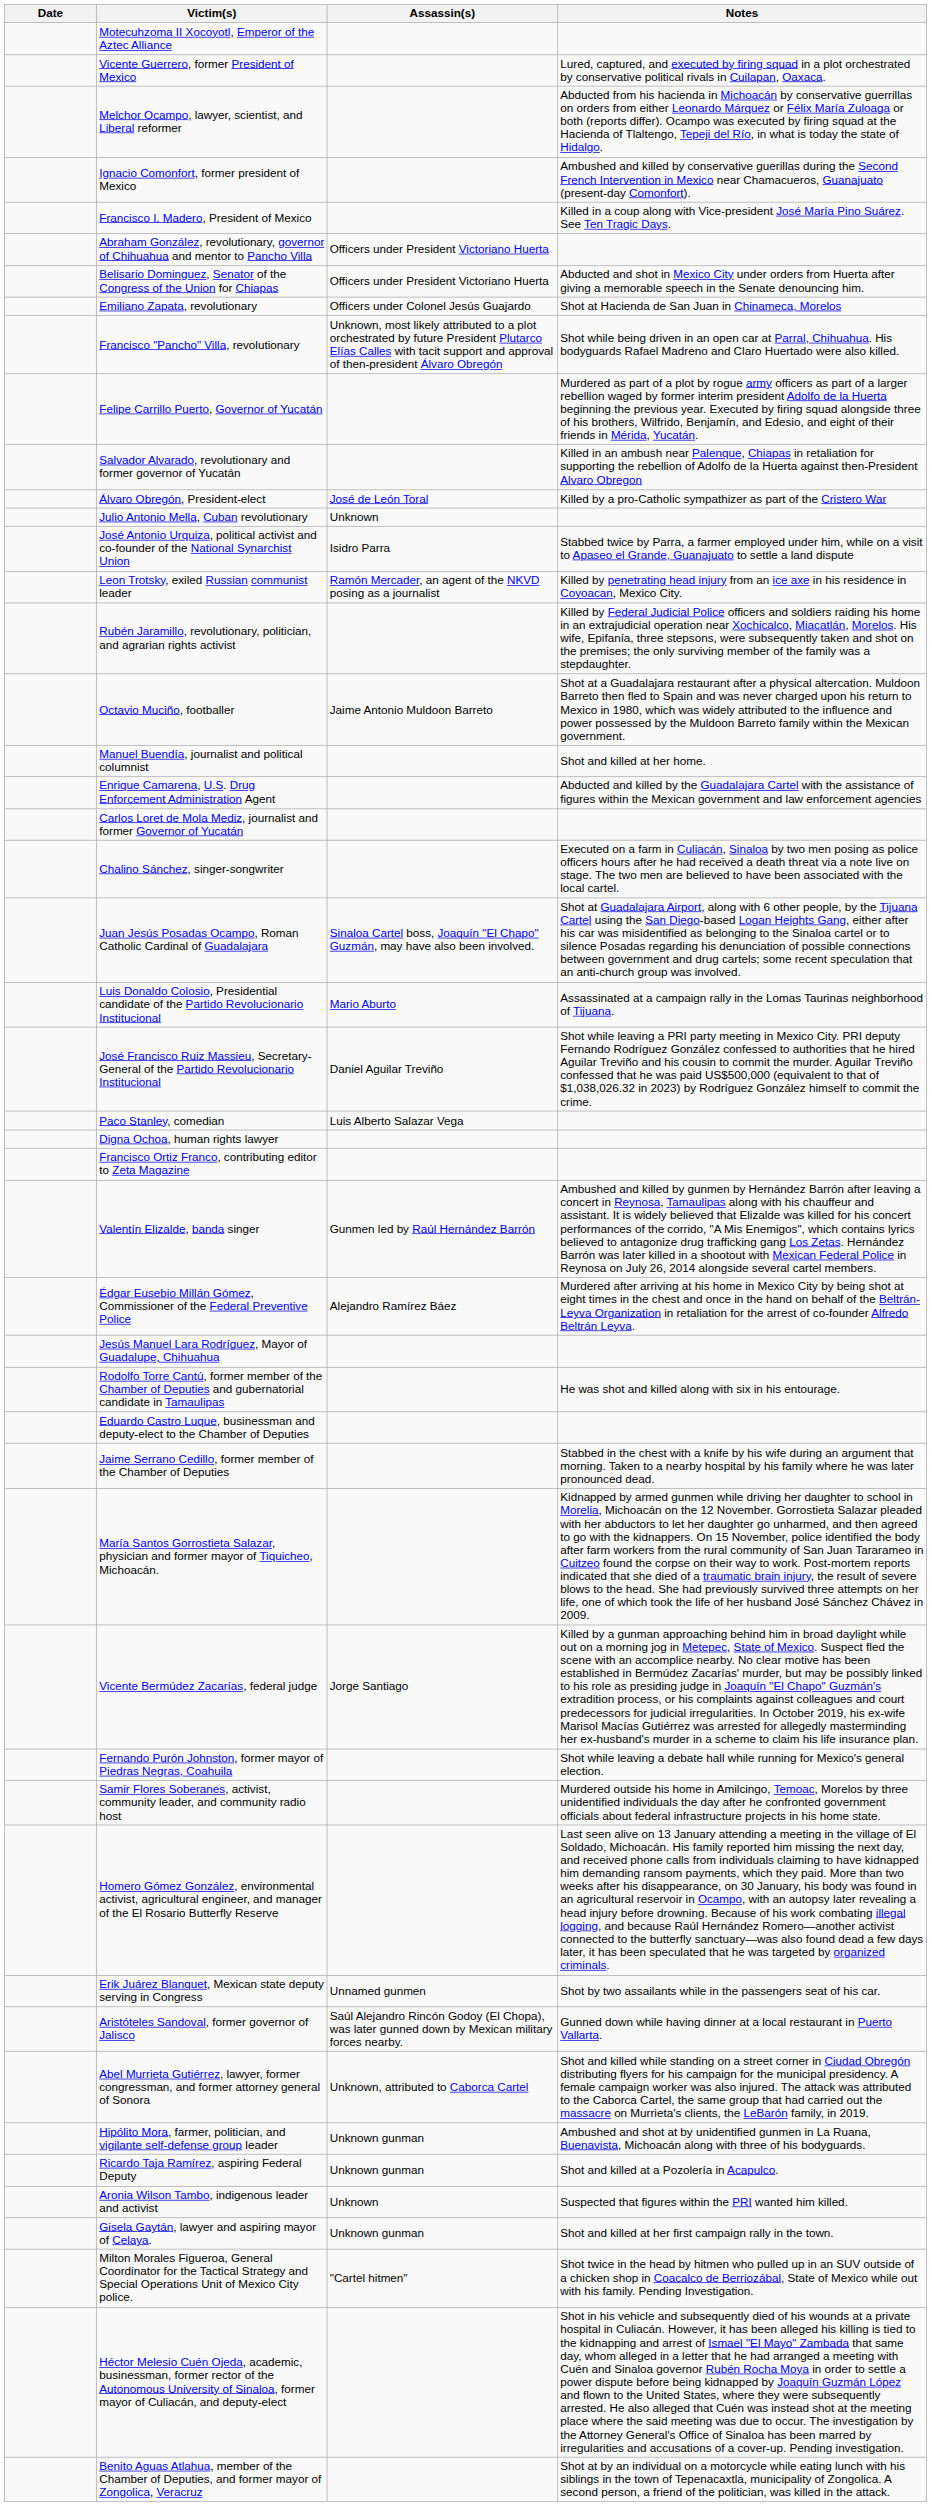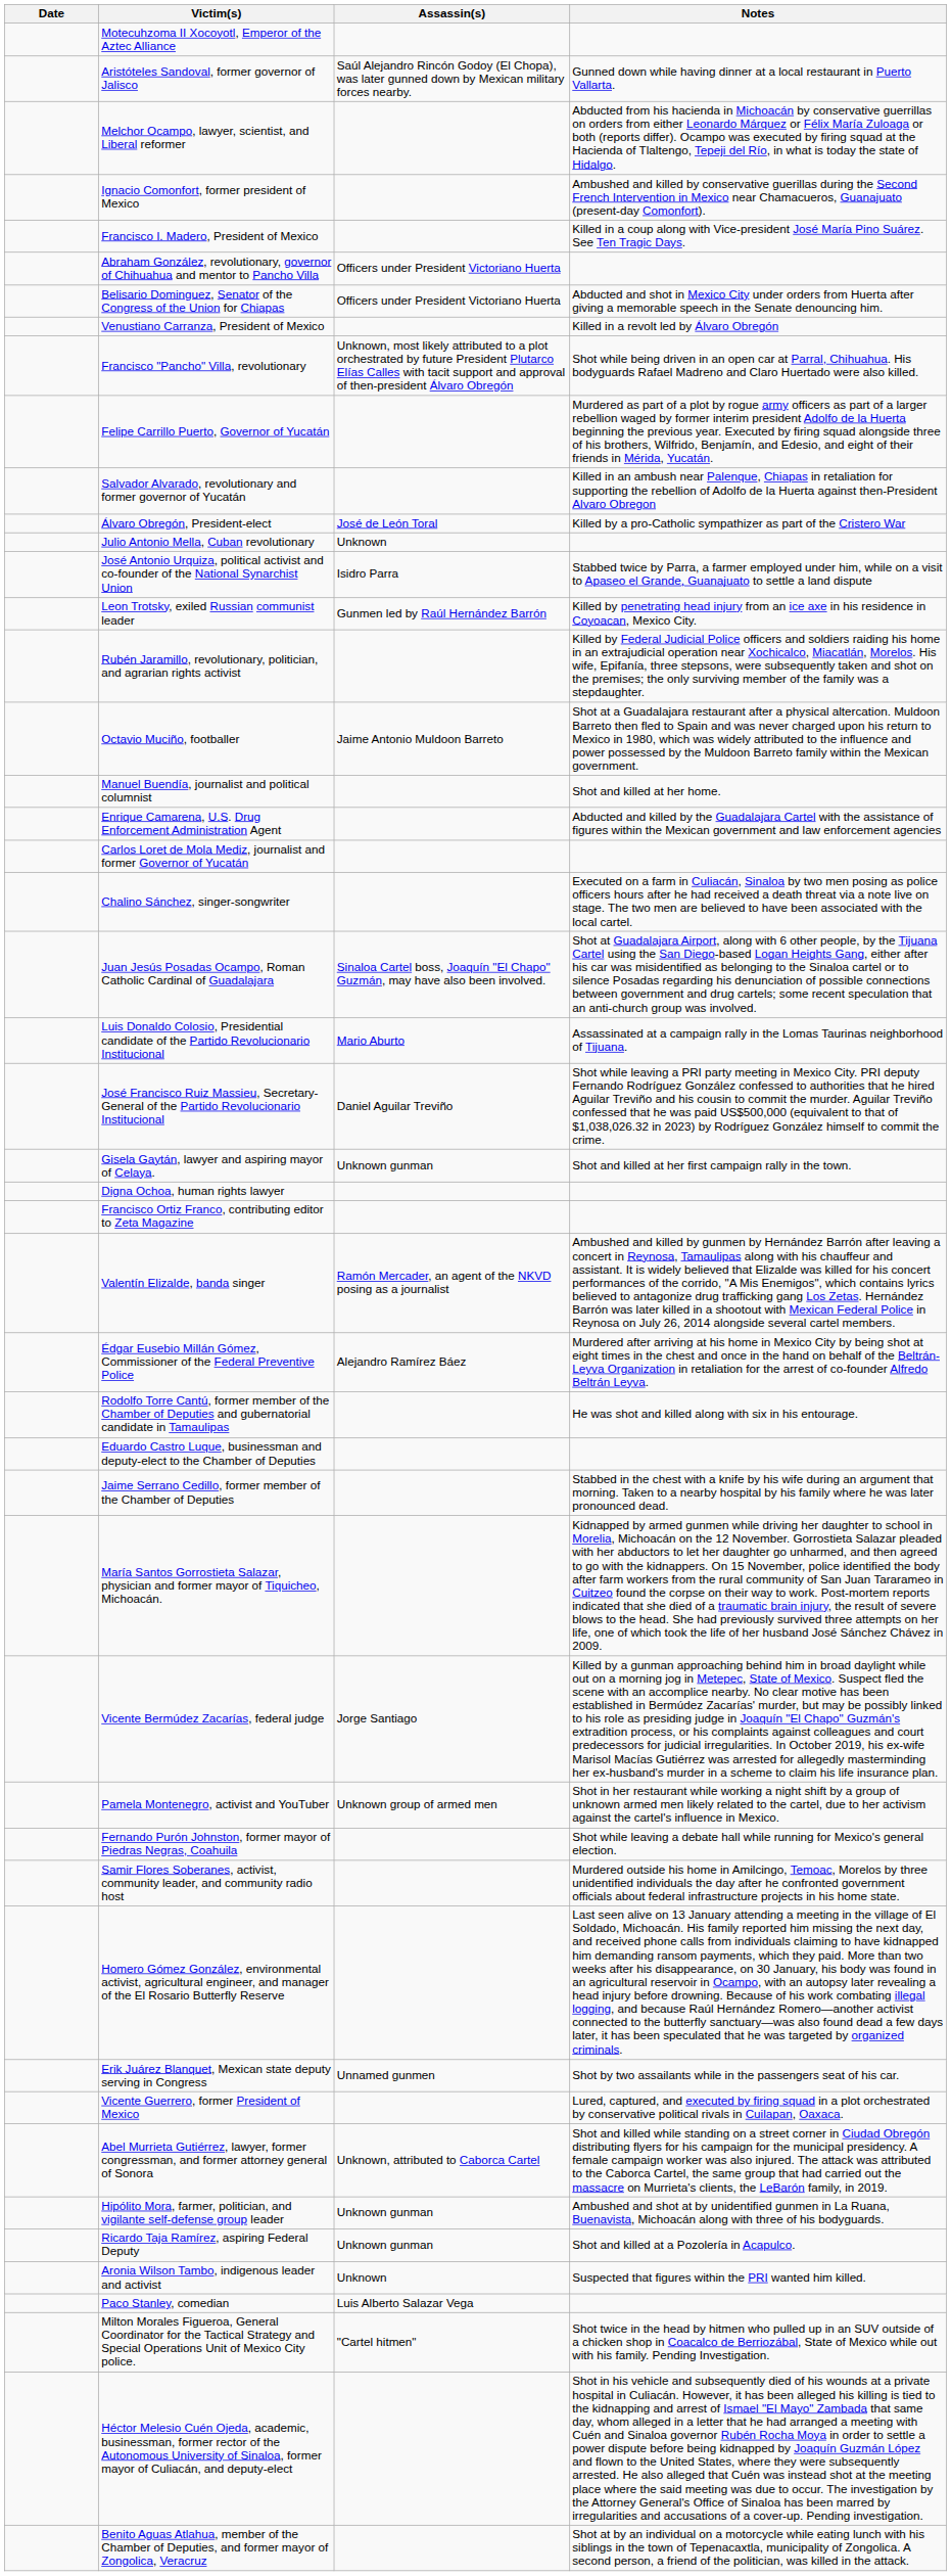 <table class="wikitable sortable sticky-header" style="width:100%">
 <tr>
 <th style="width:10%">Date</th>
 <th style="width:25%">Victim(s)</th>
 <th style="width:25%">Assassin(s)</th>
 <th style="width:40%">Notes</th>
 </tr>
 <tr>
 <td></td>
 <td><a href='#'>Motecuhzoma II Xocoyotl</a>, <a href='#'>Emperor of the Aztec Alliance</a></td>
 <td></td>
 <td></td>
 </tr>
 <tr>
 <td></td>
-<td><a href='#'>Vicente Guerrero</a>, former <a href='#'>President of Mexico</a></td>
-<td></td>
-<td>Lured, captured, and <a href='#'>executed by firing squad</a> in a plot orchestrated by conservative political rivals in <a href='#'>Cuilapan</a>, <a href='#'>Oaxaca</a>.</td>
+<td><a href='#'>Aristóteles Sandoval</a>, former governor of <a href='#'>Jalisco</a></td>
+<td>Saúl Alejandro Rincón Godoy (El Chopa), was later gunned down by Mexican military forces nearby.</td>
+<td>Gunned down while having dinner at a local restaurant in <a href='#'>Puerto Vallarta</a>.</td>
 </tr>
 <tr>
 <td></td>
 <td><a href='#'>Melchor Ocampo</a>, lawyer, scientist, and <a href='#'>Liberal</a> reformer</td>
 <td></td>
 <td>Abducted from his hacienda in <a href='#'>Michoacán</a> by conservative guerrillas on orders from either <a href='#'>Leonardo Márquez</a> or <a href='#'>Félix María Zuloaga</a> or both (reports differ). Ocampo was executed by firing squad at the Hacienda of Tlaltengo, <a href='#'>Tepeji del Río</a>, in what is today the state of <a href='#'>Hidalgo</a>.</td>
 </tr>
 <tr>
 <td></td>
 <td><a href='#'>Ignacio Comonfort</a>, former president of Mexico</td>
 <td></td>
 <td>Ambushed and killed by conservative guerillas during the <a href='#'>Second French Intervention in Mexico</a> near Chamacueros, <a href='#'>Guanajuato</a> (present-day <a href='#'>Comonfort</a>).</td>
 </tr>
 <tr>
 <td></td>
 <td><a href='#'>Francisco I. Madero</a>, President of Mexico</td>
 <td></td>
 <td>Killed in a coup along with Vice-president <a href='#'>José María Pino Suárez</a>. See <a href='#'>Ten Tragic Days</a>.</td>
 </tr>
 <tr>
 <td></td>
 <td><a href='#'>Abraham González</a>, revolutionary, <a href='#'>governor of Chihuahua</a> and mentor to <a href='#'>Pancho Villa</a></td>
 <td>Officers under President <a href='#'>Victoriano Huerta</a></td>
 <td></td>
 </tr>
 <tr>
 <td></td>
 <td><a href='#'>Belisario Dominguez</a>, <a href='#'>Senator</a> of the <a href='#'>Congress of the Union</a> for <a href='#'>Chiapas</a></td>
 <td>Officers under President Victoriano Huerta</td>
 <td>Abducted and shot in <a href='#'>Mexico City</a> under orders from Huerta after giving a memorable speech in the Senate denouncing him.</td>
 </tr>
 <tr>
 <td></td>
-<td><a href='#'>Emiliano Zapata</a>, revolutionary</td>
-<td>Officers under Colonel Jesús Guajardo</td>
-<td>Shot at Hacienda de San Juan in <a href='#'>Chinameca, Morelos</a></td>
+<td><a href='#'>Venustiano Carranza</a>, President of Mexico</td>
+<td></td>
+<td>Killed in a revolt led by <a href='#'>Álvaro Obregón</a></td>
 </tr>
 <tr>
 <td></td>
 <td><a href='#'>Francisco "Pancho" Villa</a>, revolutionary</td>
 <td>Unknown, most likely attributed to a plot orchestrated by future President <a href='#'>Plutarco Elías Calles</a> with tacit support and approval of then-president <a href='#'>Álvaro Obregón</a></td>
 <td>Shot while being driven in an open car at <a href='#'>Parral, Chihuahua</a>. His bodyguards Rafael Madreno and Claro Huertado were also killed.</td>
 </tr>
 <tr>
 <td></td>
 <td><a href='#'>Felipe Carrillo Puerto</a>, <a href='#'>Governor of Yucatán</a></td>
 <td></td>
 <td>Murdered as part of a plot by rogue <a href='#'>army</a> officers as part of a larger rebellion waged by former interim president <a href='#'>Adolfo de la Huerta</a> beginning the previous year. Executed by firing squad alongside three of his brothers, Wilfrido, Benjamín, and Edesio, and eight of their friends in <a href='#'>Mérida</a>, <a href='#'>Yucatán</a>.</td>
 </tr>
 <tr>
 <td></td>
 <td><a href='#'>Salvador Alvarado</a>, revolutionary and former governor of Yucatán</td>
 <td></td>
 <td>Killed in an ambush near <a href='#'>Palenque</a>, <a href='#'>Chiapas</a> in retaliation for supporting the rebellion of Adolfo de la Huerta against then-President <a href='#'>Alvaro Obregon</a></td>
 </tr>
 <tr>
 <td></td>
 <td><a href='#'>Álvaro Obregón</a>, President-elect</td>
 <td><a href='#'>José de León Toral</a></td>
 <td>Killed by a pro-Catholic sympathizer as part of the <a href='#'>Cristero War</a></td>
 </tr>
 <tr>
 <td></td>
 <td><a href='#'>Julio Antonio Mella</a>, <a href='#'>Cuban</a> revolutionary</td>
 <td>Unknown</td>
 <td></td>
 </tr>
 <tr>
 <td></td>
 <td><a href='#'>José Antonio Urquiza</a>, political activist and co-founder of the <a href='#'>National Synarchist Union</a></td>
 <td>Isidro Parra</td>
 <td>Stabbed twice by Parra, a farmer employed under him, while on a visit to <a href='#'>Apaseo el Grande, Guanajuato</a> to settle a land dispute</td>
 </tr>
 <tr>
 <td></td>
 <td><a href='#'>Leon Trotsky</a>, exiled <a href='#'>Russian</a> <a href='#'>communist</a> leader</td>
-<td><a href='#'>Ramón Mercader</a>, an agent of the <a href='#'>NKVD</a> posing as a journalist</td>
+<td>Gunmen led by <a href='#'>Raúl Hernández Barrón</a></td>
 <td>Killed by <a href='#'>penetrating head injury</a> from an <a href='#'>ice axe</a> in his residence in <a href='#'>Coyoacan</a>, Mexico City.</td>
 </tr>
 <tr>
 <td></td>
 <td><a href='#'>Rubén Jaramillo</a>, revolutionary, politician, and agrarian rights activist</td>
 <td></td>
 <td>Killed by <a href='#'>Federal Judicial Police</a> officers and soldiers raiding his home in an extrajudicial operation near <a href='#'>Xochicalco</a>, <a href='#'>Miacatlán</a>, <a href='#'>Morelos</a>. His wife, Epifanía, three stepsons, were subsequently taken and shot on the premises; the only surviving member of the family was a stepdaughter.</td>
 </tr>
 <tr>
 <td></td>
 <td><a href='#'>Octavio Muciño</a>, footballer</td>
 <td>Jaime Antonio Muldoon Barreto</td>
 <td>Shot at a Guadalajara restaurant after a physical altercation. Muldoon Barreto then fled to Spain and was never charged upon his return to Mexico in 1980, which was widely attributed to the influence and power possessed by the Muldoon Barreto family within the Mexican government.</td>
 </tr>
 <tr>
 <td></td>
 <td><a href='#'>Manuel Buendía</a>, journalist and political columnist</td>
 <td></td>
 <td>Shot and killed at her home.</td>
 </tr>
 <tr>
 <td></td>
 <td><a href='#'>Enrique Camarena</a>, <a href='#'>U.S</a>. <a href='#'>Drug Enforcement Administration</a> Agent</td>
 <td></td>
 <td>Abducted and killed by the <a href='#'>Guadalajara Cartel</a> with the assistance of figures within the Mexican government and law enforcement agencies</td>
 </tr>
 <tr>
 <td></td>
 <td><a href='#'>Carlos Loret de Mola Mediz</a>, journalist and former <a href='#'>Governor of Yucatán</a></td>
 <td></td>
 <td></td>
 </tr>
 <tr>
 <td></td>
 <td><a href='#'>Chalino Sánchez</a>, singer-songwriter</td>
 <td></td>
 <td>Executed on a farm in <a href='#'>Culiacán</a>, <a href='#'>Sinaloa</a> by two men posing as police officers hours after he had received a death threat via a note live on stage. The two men are believed to have been associated with the local cartel.</td>
 </tr>
 <tr>
 <td></td>
 <td><a href='#'>Juan Jesús Posadas Ocampo</a>, Roman Catholic Cardinal of <a href='#'>Guadalajara</a></td>
 <td><a href='#'>Sinaloa Cartel</a> boss, <a href='#'>Joaquín "El Chapo" Guzmán</a>, may have also been involved.</td>
 <td>Shot at <a href='#'>Guadalajara Airport</a>, along with 6 other people, by the <a href='#'>Tijuana Cartel</a> using the <a href='#'>San Diego</a>-based <a href='#'>Logan Heights Gang</a>, either after his car was misidentified as belonging to the Sinaloa cartel or to silence Posadas regarding his denunciation of possible connections between government and drug cartels; some recent speculation that an anti-church group was involved.</td>
 </tr>
 <tr>
 <td></td>
 <td><a href='#'>Luis Donaldo Colosio</a>, Presidential candidate of the <a href='#'>Partido Revolucionario Institucional</a></td>
 <td><a href='#'>Mario Aburto</a></td>
 <td>Assassinated at a campaign rally in the Lomas Taurinas neighborhood of <a href='#'>Tijuana</a>.</td>
 </tr>
 <tr>
 <td></td>
 <td><a href='#'>José Francisco Ruiz Massieu</a>, Secretary-General of the <a href='#'>Partido Revolucionario Institucional</a></td>
 <td>Daniel Aguilar Treviño</td>
 <td>Shot while leaving a PRI party meeting in Mexico City. PRI deputy Fernando Rodríguez González confessed to authorities that he hired Aguilar Treviño and his cousin to commit the murder. Aguilar Treviño confessed that he was paid US$500,000 (equivalent to that of $1,038,026.32 in 2023) by Rodríguez González himself to commit the crime.</td>
 </tr>
 <tr>
 <td></td>
-<td><a href='#'>Paco Stanley</a>, comedian</td>
-<td>Luis Alberto Salazar Vega</td>
-<td></td>
+<td><a href='#'>Gisela Gaytán</a>, lawyer and aspiring mayor of <a href='#'>Celaya</a>.</td>
+<td>Unknown gunman</td>
+<td>Shot and killed at her first campaign rally in the town.</td>
 </tr>
 <tr>
 <td></td>
 <td><a href='#'>Digna Ochoa</a>, human rights lawyer</td>
 <td></td>
 <td></td>
 </tr>
 <tr>
 <td></td>
 <td><a href='#'>Francisco Ortiz Franco</a>, contributing editor to <a href='#'>Zeta Magazine</a></td>
 <td></td>
 <td></td>
 </tr>
 <tr>
 <td></td>
 <td><a href='#'>Valentín Elizalde</a>, <a href='#'>banda</a> singer</td>
-<td>Gunmen led by <a href='#'>Raúl Hernández Barrón</a></td>
+<td><a href='#'>Ramón Mercader</a>, an agent of the <a href='#'>NKVD</a> posing as a journalist</td>
 <td>Ambushed and killed by gunmen by Hernández Barrón after leaving a concert in <a href='#'>Reynosa</a>, <a href='#'>Tamaulipas</a> along with his chauffeur and assistant. It is widely believed that Elizalde was killed for his concert performances of the corrido, "A Mis Enemigos", which contains lyrics believed to antagonize drug trafficking gang <a href='#'>Los Zetas</a>. Hernández Barrón was later killed in a shootout with <a href='#'> Mexican Federal Police</a> in Reynosa on July 26, 2014 alongside several cartel members.</td>
 </tr>
 <tr>
 <td></td>
 <td><a href='#'>Édgar Eusebio Millán Gómez</a>, Commissioner of the <a href='#'>Federal Preventive Police</a></td>
 <td>Alejandro Ramírez Báez</td>
 <td>Murdered after arriving at his home in Mexico City by being shot at eight times in the chest and once in the hand on behalf of the <a href='#'>Beltrán-Leyva Organization</a> in retaliation for the arrest of co-founder <a href='#'>Alfredo Beltrán Leyva</a>.</td>
-</tr>
-<tr>
-<td></td>
-<td><a href='#'>Jesús Manuel Lara Rodríguez</a>, Mayor of <a href='#'>Guadalupe, Chihuahua</a></td>
-<td></td>
-<td></td>
 </tr>
 <tr>
 <td></td>
 <td><a href='#'>Rodolfo Torre Cantú</a>, former member of the <a href='#'>Chamber of Deputies</a> and gubernatorial candidate in <a href='#'>Tamaulipas</a></td>
 <td></td>
 <td>He was shot and killed along with six in his entourage.</td>
 </tr>
 <tr>
 <td></td>
 <td><a href='#'>Eduardo Castro Luque</a>, businessman and deputy-elect to the Chamber of Deputies</td>
 <td></td>
 <td></td>
 </tr>
 <tr>
 <td></td>
 <td><a href='#'>Jaime Serrano Cedillo</a>, former member of the Chamber of Deputies</td>
 <td></td>
 <td>Stabbed in the chest with a knife by his wife during an argument that morning. Taken to a nearby hospital by his family where he was later pronounced dead.</td>
 </tr>
 <tr>
 <td></td>
 <td><a href='#'>María Santos Gorrostieta Salazar</a>, physician and former mayor of <a href='#'>Tiquicheo</a>, Michoacán.</td>
 <td></td>
 <td>Kidnapped by armed gunmen while driving her daughter to school in <a href='#'>Morelia</a>, Michoacán on the 12 November. Gorrostieta Salazar pleaded with her abductors to let her daughter go unharmed, and then agreed to go with the kidnappers. On 15 November, police identified the body after farm workers from the rural community of San Juan Tararameo in <a href='#'>Cuitzeo</a> found the corpse on their way to work. Post-mortem reports indicated that she died of a <a href='#'>traumatic brain injury</a>, the result of severe blows to the head. She had previously survived three attempts on her life, one of which took the life of her husband José Sánchez Chávez in 2009.</td>
 </tr>
 <tr>
 <td></td>
 <td><a href='#'>Vicente Bermúdez Zacarías</a>, federal judge</td>
 <td>Jorge Santiago</td>
 <td>Killed by a gunman approaching behind him in broad daylight while out on a morning jog in <a href='#'>Metepec</a>, <a href='#'>State of Mexico</a>. Suspect fled the scene with an accomplice nearby. No clear motive has been established in Bermúdez Zacarías' murder, but may be possibly linked to his role as presiding judge in <a href='#'>Joaquín "El Chapo" Guzmán's</a> extradition process, or his complaints against colleagues and court predecessors for judicial irregularities. In October 2019, his ex-wife Marisol Macías Gutiérrez was arrested for allegedly masterminding her ex-husband's murder in a scheme to claim his life insurance plan.</td>
 </tr>
 <tr>
 <td></td>
+<td><a href='#'>Pamela Montenegro</a>, activist and YouTuber</td>
+<td>Unknown group of armed men</td>
+<td>Shot in her restaurant while working a night shift by a group of unknown armed men likely related to the cartel, due to her activism against the cartel's influence in Mexico.</td>
+</tr>
+<tr>
+<td></td>
 <td><a href='#'>Fernando Purón Johnston</a>, former mayor of <a href='#'>Piedras Negras, Coahuila</a></td>
 <td></td>
 <td>Shot while leaving a debate hall while running for Mexico's general election.</td>
 </tr>
 <tr>
 <td></td>
 <td><a href='#'>Samir Flores Soberanes</a>, activist, community leader, and community radio host</td>
 <td></td>
 <td>Murdered outside his home in Amilcingo, <a href='#'>Temoac</a>, Morelos by three unidentified individuals the day after he confronted government officials about federal infrastructure projects in his home state.</td>
 </tr>
 <tr>
 <td></td>
 <td><a href='#'>Homero Gómez González</a>, environmental activist, agricultural engineer, and manager of the El Rosario Butterfly Reserve</td>
 <td></td>
 <td>Last seen alive on 13 January attending a meeting in the village of El Soldado, Michoacán. His family reported him missing the next day, and received phone calls from individuals claiming to have kidnapped him demanding ransom payments, which they paid. More than two weeks after his disappearance, on 30 January, his body was found in an agricultural reservoir in <a href='#'>Ocampo</a>, with an autopsy later revealing a head injury before drowning. Because of his work combating <a href='#'>illegal logging</a>, and because Raúl Hernández Romero—another activist connected to the butterfly sanctuary—was also found dead a few days later, it has been speculated that he was targeted by <a href='#'>organized criminals</a>.</td>
 </tr>
 <tr>
 <td></td>
 <td><a href='#'>Erik Juárez Blanquet</a>, Mexican state deputy serving in Congress</td>
 <td>Unnamed gunmen</td>
 <td>Shot by two assailants while in the passengers seat of his car.</td>
 </tr>
 <tr>
 <td></td>
-<td><a href='#'>Aristóteles Sandoval</a>, former governor of <a href='#'>Jalisco</a></td>
-<td>Saúl Alejandro Rincón Godoy (El Chopa), was later gunned down by Mexican military forces nearby.</td>
-<td>Gunned down while having dinner at a local restaurant in <a href='#'>Puerto Vallarta</a>.</td>
+<td><a href='#'>Vicente Guerrero</a>, former <a href='#'>President of Mexico</a></td>
+<td></td>
+<td>Lured, captured, and <a href='#'>executed by firing squad</a> in a plot orchestrated by conservative political rivals in <a href='#'>Cuilapan</a>, <a href='#'>Oaxaca</a>.</td>
 </tr>
 <tr>
 <td></td>
 <td><a href='#'>Abel Murrieta Gutiérrez</a>, lawyer, former congressman, and former attorney general of Sonora</td>
 <td>Unknown, attributed to <a href='#'>Caborca Cartel</a></td>
 <td>Shot and killed while standing on a street corner in <a href='#'>Ciudad Obregón</a> distributing flyers for his campaign for the municipal presidency. A female campaign worker was also injured. The attack was attributed to the Caborca Cartel, the same group that had carried out the <a href='#'>massacre</a> on Murrieta's clients, the <a href='#'>LeBarón</a> family, in 2019.</td>
 </tr>
 <tr>
 <td></td>
 <td><a href='#'>Hipólito Mora</a>, farmer, politician, and <a href='#'>vigilante self-defense group</a> leader</td>
 <td>Unknown gunman</td>
 <td>Ambushed and shot at by unidentified gunmen in La Ruana, <a href='#'>Buenavista</a>, Michoacán along with three of his bodyguards.</td>
 </tr>
 <tr>
 <td></td>
 <td><a href='#'>Ricardo Taja Ramírez</a>, aspiring Federal Deputy</td>
 <td>Unknown gunman</td>
 <td>Shot and killed at a Pozolería in <a href='#'>Acapulco</a>.</td>
 </tr>
 <tr>
 <td></td>
 <td><a href='#'>Aronia Wilson Tambo</a>, indigenous leader and activist</td>
 <td>Unknown</td>
 <td>Suspected that figures within the <a href='#'>PRI</a> wanted him killed.</td>
 </tr>
 <tr>
 <td></td>
-<td><a href='#'>Gisela Gaytán</a>, lawyer and aspiring mayor of <a href='#'>Celaya</a>.</td>
-<td>Unknown gunman</td>
-<td>Shot and killed at her first campaign rally in the town.</td>
+<td><a href='#'>Paco Stanley</a>, comedian</td>
+<td>Luis Alberto Salazar Vega</td>
+<td></td>
 </tr>
 <tr>
 <td></td>
 <td>Milton Morales Figueroa, General Coordinator for the Tactical Strategy and Special Operations Unit of Mexico City police.</td>
 <td>"Cartel hitmen"</td>
 <td>Shot twice in the head by hitmen who pulled up in an SUV outside of a chicken shop in <a href='#'>Coacalco de Berriozábal</a>, State of Mexico while out with his family. Pending Investigation.</td>
 </tr>
 <tr>
 <td></td>
 <td><a href='#'>Héctor Melesio Cuén Ojeda</a>, academic, businessman, former rector of the <a href='#'>Autonomous University of Sinaloa</a>, former mayor of Culiacán, and deputy-elect</td>
 <td></td>
 <td>Shot in his vehicle and subsequently died of his wounds at a private hospital in Culiacán. However, it has been alleged his killing is tied to the kidnapping and arrest of <a href='#'>Ismael "El Mayo" Zambada</a> that same day, whom alleged in a letter that he had arranged a meeting with Cuén and Sinaloa governor <a href='#'>Rubén Rocha Moya</a> in order to settle a power dispute before being kidnapped by <a href='#'>Joaquín Guzmán López</a> and flown to the United States, where they were subsequently arrested. He also alleged that Cuén was instead shot at the meeting place where the said meeting was due to occur. The investigation by the Attorney General's Office of Sinaloa has been marred by irregularities and accusations of a cover-up. Pending investigation.</td>
 </tr>
 <tr>
 <td></td>
 <td><a href='#'>Benito Aguas Atlahua</a>, member of the Chamber of Deputies, and former mayor of <a href='#'>Zongolica</a>, <a href='#'>Veracruz</a></td>
 <td></td>
 <td>Shot at by an individual on a motorcycle while eating lunch with his siblings in the town of Tepenacaxtla, municipality of Zongolica. A second person, a friend of the politician, was killed in the attack.</td>
 </tr>
 </table>
